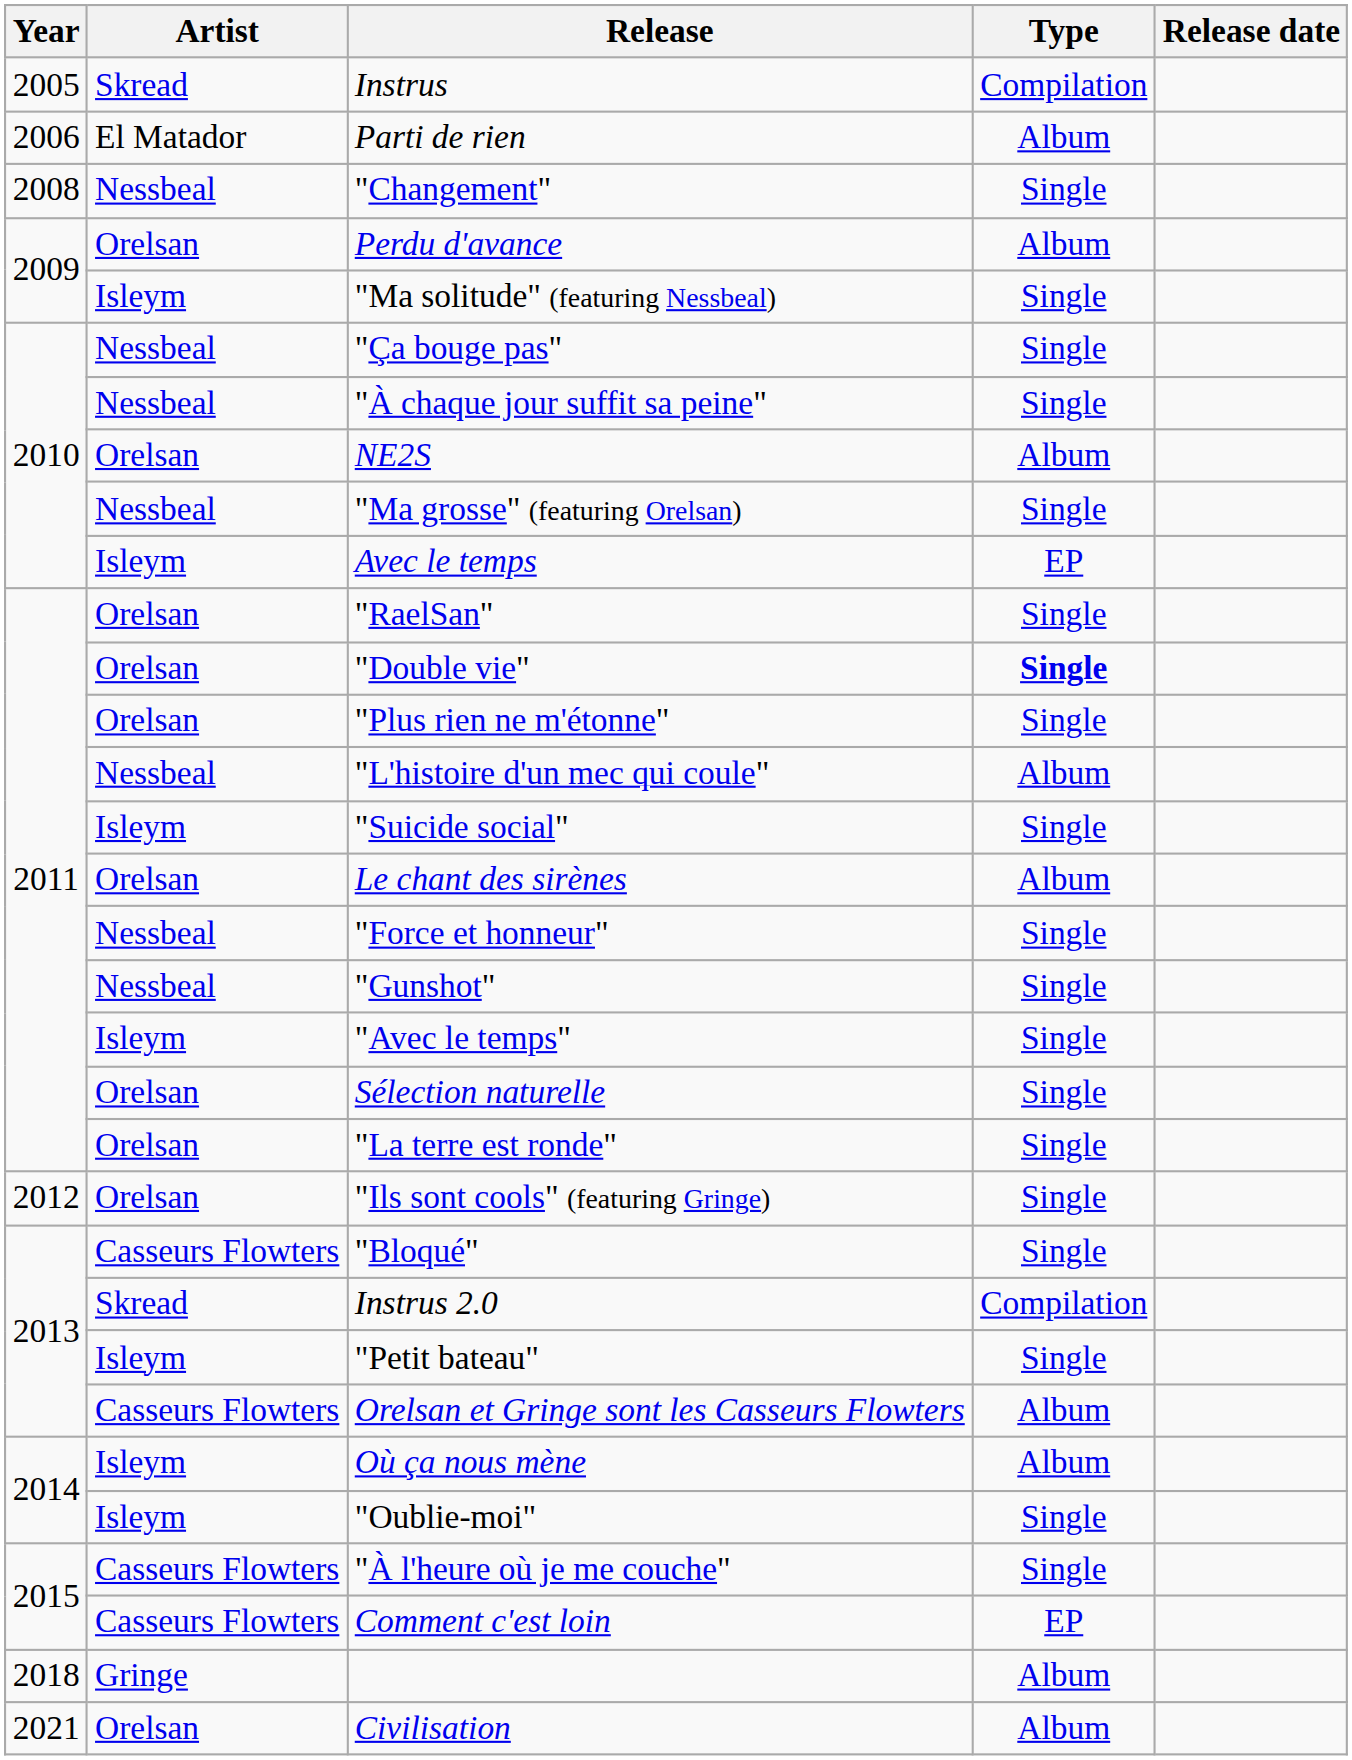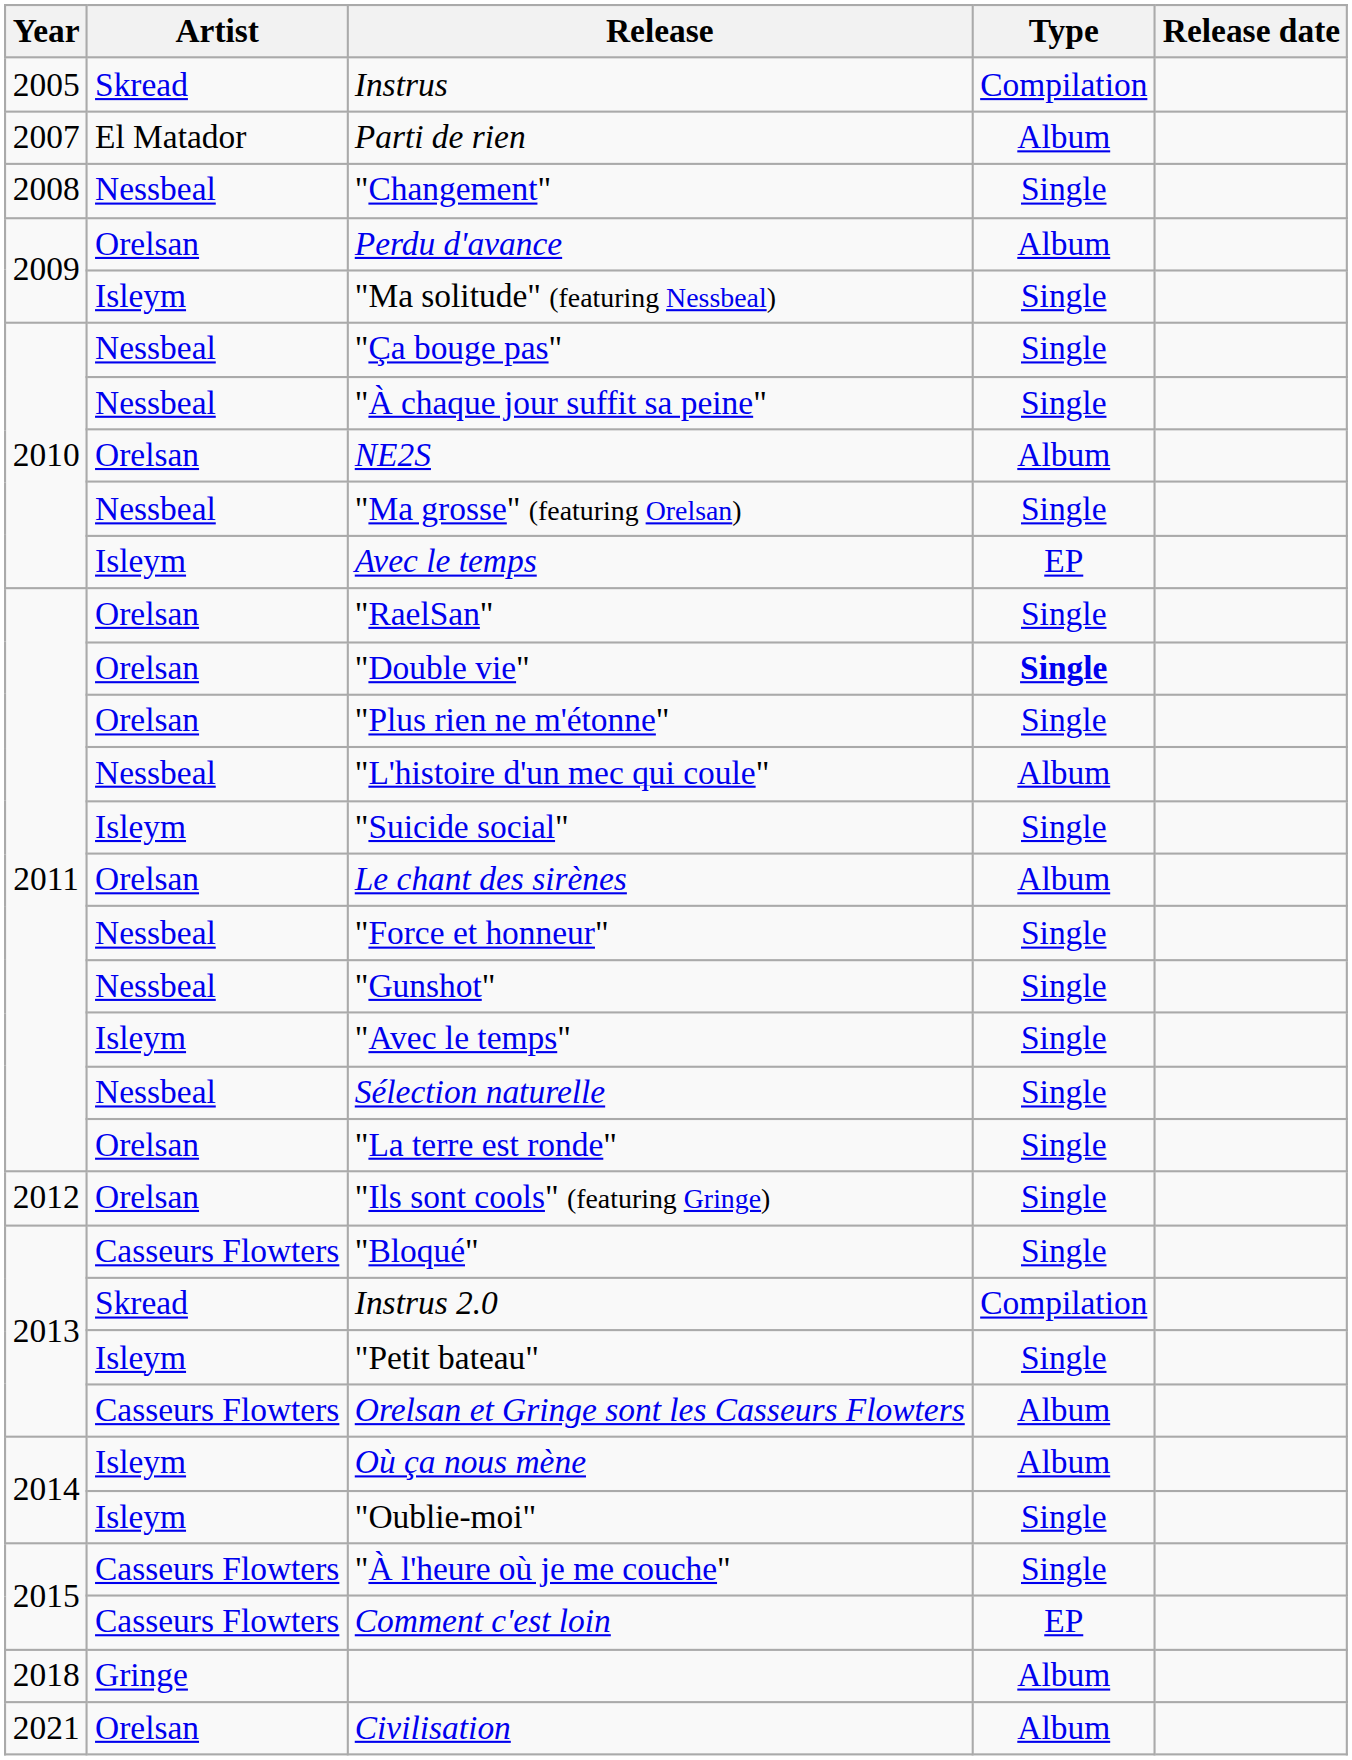 <table class="wikitable sortable">
 <tr>
 <th>Year</th>
 <th>Artist</th>
 <th>Release</th>
 <th>Type</th>
 <th>Release date</th>
 </tr>
 <tr>
 <td align="center">2005</td>
 <td><a href='#'>Skread</a></td>
 <td><em>Instrus</em></td>
 <td align="center"><a href='#'>Compilation</a></td>
 <td align="center"><small></small></td>
 </tr>
 <tr>
-<td align="center">2006</td>
+<td align="center">2007</td>
 <td>El Matador</td>
 <td><em>Parti de rien</em></td>
 <td align="center"><a href='#'>Album</a></td>
 <td align="center"><small></small></td>
 </tr>
 <tr>
 <td align="center">2008</td>
 <td><a href='#'>Nessbeal</a></td>
 <td>"<a href='#'>Changement</a>"</td>
 <td align="center"><a href='#'>Single</a></td>
 <td align="center"><small></small></td>
 </tr>
 <tr>
 <td align="center" rowspan="2">2009</td>
 <td><a href='#'>Orelsan</a></td>
 <td><em><a href='#'>Perdu d'avance</a></em></td>
 <td align="center"><a href='#'>Album</a></td>
 <td align="center"><small></small></td>
 </tr>
 <tr>
 <td><a href='#'>Isleym</a></td>
 <td>"Ma solitude" <small>(featuring <a href='#'>Nessbeal</a>)</small></td>
 <td align="center"><a href='#'>Single</a></td>
 <td align="center"><small></small></td>
 </tr>
 <tr>
 <td align="center" rowspan="5">2010</td>
 <td><a href='#'>Nessbeal</a></td>
 <td>"<a href='#'>Ça bouge pas</a>"</td>
 <td align="center"><a href='#'>Single</a></td>
 <td align="center"><small></small></td>
 </tr>
 <tr>
 <td><a href='#'>Nessbeal</a></td>
 <td>"<a href='#'>À chaque jour suffit sa peine</a>"</td>
 <td align="center"><a href='#'>Single</a></td>
 <td align="center"><small></small></td>
 </tr>
 <tr>
 <td><a href='#'>Orelsan</a></td>
 <td><em><a href='#'>NE2S</a></em></td>
 <td align="center"><a href='#'>Album</a></td>
 <td align="center"><small></small></td>
 </tr>
 <tr>
 <td><a href='#'>Nessbeal</a></td>
 <td>"<a href='#'>Ma grosse</a>" <small>(featuring <a href='#'>Orelsan</a>)</small></td>
 <td align="center"><a href='#'>Single</a></td>
 <td align="center"><small></small></td>
 </tr>
 <tr>
 <td><a href='#'>Isleym</a></td>
 <td><em><a href='#'>Avec le temps</a></em></td>
 <td align="center"><a href='#'>EP</a></td>
 <td align="center"><small></small></td>
 </tr>
 <tr>
 <td align="center" rowspan="11">2011</td>
 <td><a href='#'>Orelsan</a></td>
 <td>"<a href='#'>RaelSan</a>"</td>
 <td align="center"><a href='#'>Single</a></td>
 <td align="center"><small></small></td>
 </tr>
 <tr>
 <td><a href='#'>Orelsan</a></td>
 <td>"<a href='#'>Double vie</a>"</td>
 <td align="center"><strong><a href='#'>Single</a></strong></td>
 <td align="center"><small></small></td>
 </tr>
 <tr>
 <td><a href='#'>Orelsan</a></td>
 <td>"<a href='#'>Plus rien ne m'étonne</a>"</td>
 <td align="center"><a href='#'>Single</a></td>
 <td align="center"><small></small></td>
 </tr>
 <tr>
 <td><a href='#'>Nessbeal</a></td>
 <td>"<a href='#'>L'histoire d'un mec qui coule</a>"</td>
 <td align="center"><a href='#'>Album</a></td>
 <td align="center"><small></small></td>
 </tr>
 <tr>
 <td><a href='#'>Isleym</a></td>
 <td>"<a href='#'>Suicide social</a>"</td>
 <td align="center"><a href='#'>Single</a></td>
 <td align="center"><small></small></td>
 </tr>
 <tr>
 <td><a href='#'>Orelsan</a></td>
 <td><em><a href='#'>Le chant des sirènes</a></em></td>
 <td align="center"><a href='#'>Album</a></td>
 <td align="center"><small></small></td>
 </tr>
 <tr>
 <td><a href='#'>Nessbeal</a></td>
 <td>"<a href='#'>Force et honneur</a>"</td>
 <td align="center"><a href='#'>Single</a></td>
 <td align="center"><small></small></td>
 </tr>
 <tr>
 <td><a href='#'>Nessbeal</a></td>
 <td>"<a href='#'>Gunshot</a>"</td>
 <td align="center"><a href='#'>Single</a></td>
 <td align="center"><small></small></td>
 </tr>
 <tr>
 <td><a href='#'>Isleym</a></td>
 <td>"<a href='#'>Avec le temps</a>"</td>
 <td align="center"><a href='#'>Single</a></td>
 <td align="center"><small></small></td>
 </tr>
 <tr>
-<td><a href='#'>Orelsan</a></td>
+<td><a href='#'>Nessbeal</a></td>
 <td><em><a href='#'>Sélection naturelle</a></em></td>
 <td align="center"><a href='#'>Single</a></td>
 <td align="center"><small></small></td>
 </tr>
 <tr>
 <td><a href='#'>Orelsan</a></td>
 <td>"<a href='#'>La terre est ronde</a>"</td>
 <td align="center"><a href='#'>Single</a></td>
 <td align="center"><small></small></td>
 </tr>
 <tr>
 <td align="center">2012</td>
 <td><a href='#'>Orelsan</a></td>
 <td>"<a href='#'>Ils sont cools</a>" <small>(featuring <a href='#'>Gringe</a>)</small></td>
 <td align="center"><a href='#'>Single</a></td>
 <td align="center"><small></small></td>
 </tr>
 <tr>
 <td align="center" rowspan="4">2013</td>
 <td><a href='#'>Casseurs Flowters</a></td>
 <td>"<a href='#'>Bloqué</a>"</td>
 <td align="center"><a href='#'>Single</a></td>
 <td align="center"><small></small></td>
 </tr>
 <tr>
 <td><a href='#'>Skread</a></td>
 <td><em>Instrus 2.0</em></td>
 <td align="center"><a href='#'>Compilation</a></td>
 <td align="center"><small></small></td>
 </tr>
 <tr>
 <td><a href='#'>Isleym</a></td>
 <td>"Petit bateau"</td>
 <td align="center"><a href='#'>Single</a></td>
 <td align="center"><small></small></td>
 </tr>
 <tr>
 <td><a href='#'>Casseurs Flowters</a></td>
 <td><em><a href='#'>Orelsan et Gringe sont les Casseurs Flowters</a></em></td>
 <td align="center"><a href='#'>Album</a></td>
 <td align="center"><small></small></td>
 </tr>
 <tr>
 <td align="center" rowspan="2">2014</td>
 <td><a href='#'>Isleym</a></td>
 <td><em><a href='#'>Où ça nous mène</a></em></td>
 <td align="center"><a href='#'>Album</a></td>
 <td align="center"><small></small></td>
 </tr>
 <tr>
 <td><a href='#'>Isleym</a></td>
 <td>"Oublie-moi"</td>
 <td align="center"><a href='#'>Single</a></td>
 <td align="center"><small></small></td>
 </tr>
 <tr>
 <td align="center" rowspan="2">2015</td>
 <td><a href='#'>Casseurs Flowters</a></td>
 <td>"<a href='#'>À l'heure où je me couche</a>"</td>
 <td align="center"><a href='#'>Single</a></td>
 <td align="center"><small></small></td>
 </tr>
 <tr>
 <td><a href='#'>Casseurs Flowters</a></td>
 <td><em><a href='#'>Comment c'est loin</a></em></td>
 <td align="center"><a href='#'>EP</a></td>
 <td align="center"><small></small></td>
 </tr>
 <tr>
 <td align="center" rowspan="1">2018</td>
 <td><a href='#'>Gringe</a></td>
 <td><em></em></td>
 <td align="center"><a href='#'>Album</a></td>
 <td align="center"><small></small></td>
 </tr>
 <tr>
 <td align="center" rowspan="2">2021</td>
 <td><a href='#'>Orelsan</a></td>
 <td><em><a href='#'>Civilisation</a></em></td>
 <td align="center"><a href='#'>Album</a></td>
 <td align="center"><small></small></td>
 </tr>
 </table>
